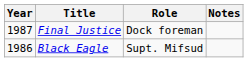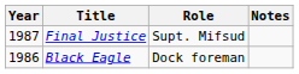 <table class="wikitable">
 <tr>
 <th>Year</th>
 <th>Title</th>
 <th>Role</th>
 <th>Notes</th>
 </tr>
 <tr>
 <td>1987</td>
 <td><em><a href='#'>Final Justice</a></em></td>
-<td>Dock foreman</td>
+<td>Supt. Mifsud</td>
 <td></td>
 </tr>
 <tr>
 <td>1986</td>
 <td><em><a href='#'>Black Eagle</a></em></td>
-<td>Supt. Mifsud</td>
+<td>Dock foreman</td>
 <td></td>
 </tr>
 </table>
